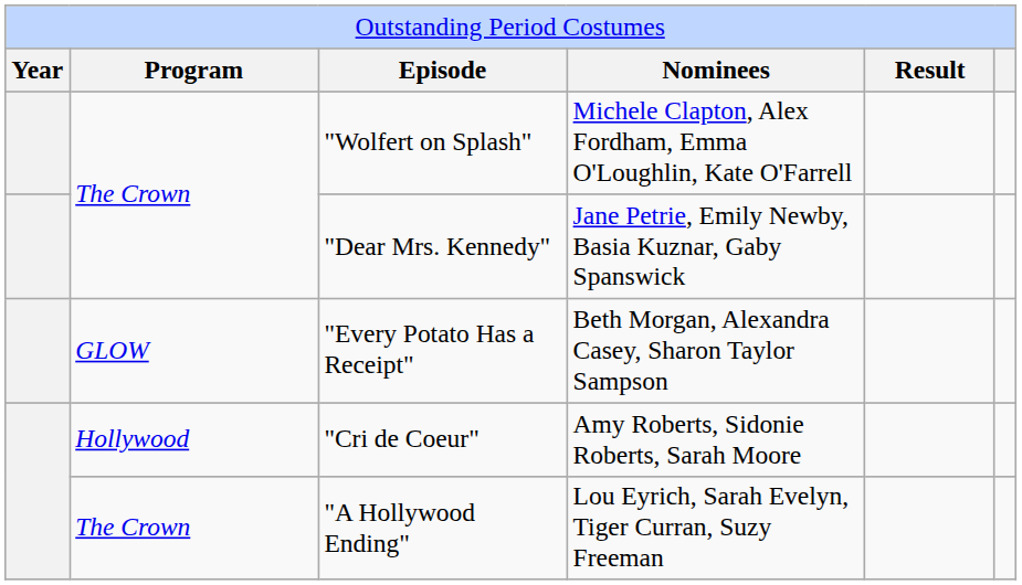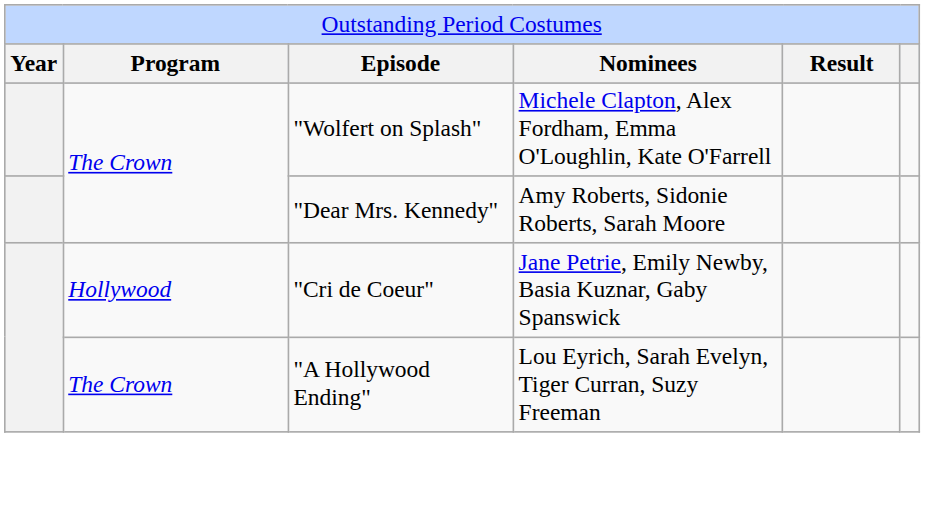 <table class="wikitable plainrowheaders" style="font-size: 90%" width=90%>
 <tr ---- bgcolor="#bfd7ff">
 <td colspan=6 align=center><a href='#'>Outstanding Period Costumes</a></td>
 </tr>
 <tr ---- bgcolor="#ebf5ff">
 <th width="5%">Year</th>
 <th width="25%">Program</th>
 <th width="25%">Episode</th>
 <th width="30%">Nominees</th>
 <th width="13%">Result</th>
 <th width="5%"></th>
 </tr>
 <tr>
 <th scope=row></th>
 <td rowspan="2"><em><a href='#'>The Crown</a></em></td>
 <td>"Wolfert on Splash"</td>
 <td><a href='#'>Michele Clapton</a>, Alex Fordham, Emma O'Loughlin, Kate O'Farrell</td>
 <td></td>
 <td></td>
 </tr>
 <tr>
 <th scope=row></th>
 <td>"Dear Mrs. Kennedy"</td>
-<td><a href='#'>Jane Petrie</a>, Emily Newby, Basia Kuznar, Gaby Spanswick</td>
-<td></td>
-<td></td>
-</tr>
-<tr>
-<th scope=row></th>
-<td><em><a href='#'>GLOW</a></em></td>
-<td>"Every Potato Has a Receipt"</td>
-<td>Beth Morgan, Alexandra Casey, Sharon Taylor Sampson</td>
+<td>Amy Roberts, Sidonie Roberts, Sarah Moore</td>
 <td></td>
 <td></td>
 </tr>
 <tr>
 <th scope=row rowspan="2"></th>
 <td><em><a href='#'>Hollywood</a></em></td>
 <td>"Cri de Coeur"</td>
-<td>Amy Roberts, Sidonie Roberts, Sarah Moore</td>
+<td><a href='#'>Jane Petrie</a>, Emily Newby, Basia Kuznar, Gaby Spanswick</td>
 <td></td>
 <td></td>
 </tr>
 <tr>
 <td><em><a href='#'>The Crown</a></em></td>
 <td>"A Hollywood Ending"</td>
 <td>Lou Eyrich, Sarah Evelyn, Tiger Curran, Suzy Freeman</td>
 <td></td>
 <td></td>
 </tr>
 </table>
